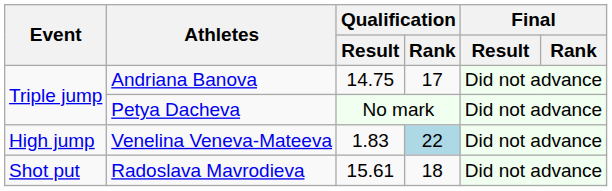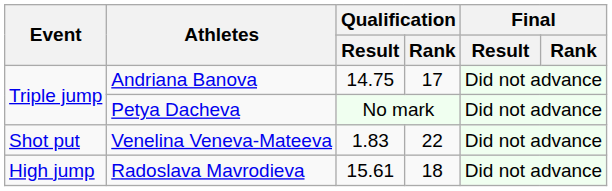 <table class="wikitable" border="1" style="font-size:90%">
 <tr>
 <th rowspan=2>Event</th>
 <th rowspan=2>Athletes</th>
 <th colspan=2>Qualification</th>
 <th colspan=2>Final</th>
 </tr>
 <tr>
 <th>Result</th>
 <th>Rank</th>
 <th>Result</th>
 <th>Rank</th>
 </tr>
 <tr>
 <td rowspan=2><a href='#'>Triple jump</a></td>
 <td><a href='#'>Andriana Banova</a></td>
 <td align=center>14.75</td>
 <td align=center>17</td>
 <td colspan=2 bgcolor=honeydew>Did not advance</td>
 </tr>
 <tr>
 <td><a href='#'>Petya Dacheva</a></td>
 <td colspan=2 align=center bgcolor=honeydew>No mark</td>
 <td colspan=2 bgcolor=honeydew>Did not advance</td>
 </tr>
 <tr>
-<td><a href='#'>High jump</a></td>
+<td><a href='#'>Shot put</a></td>
 <td><a href='#'>Venelina Veneva-Mateeva</a></td>
 <td align=center>1.83</td>
-<td align=center style="background: lightblue;">22</td>
+<td align=center>22</td>
 <td colspan=2 bgcolor=honeydew>Did not advance</td>
 </tr>
 <tr>
-<td><a href='#'>Shot put</a></td>
+<td><a href='#'>High jump</a></td>
 <td><a href='#'>Radoslava Mavrodieva</a></td>
 <td align=center>15.61</td>
 <td align=center>18</td>
 <td colspan="2" bgcolor=honeydew>Did not advance</td>
 </tr>
 </table>
